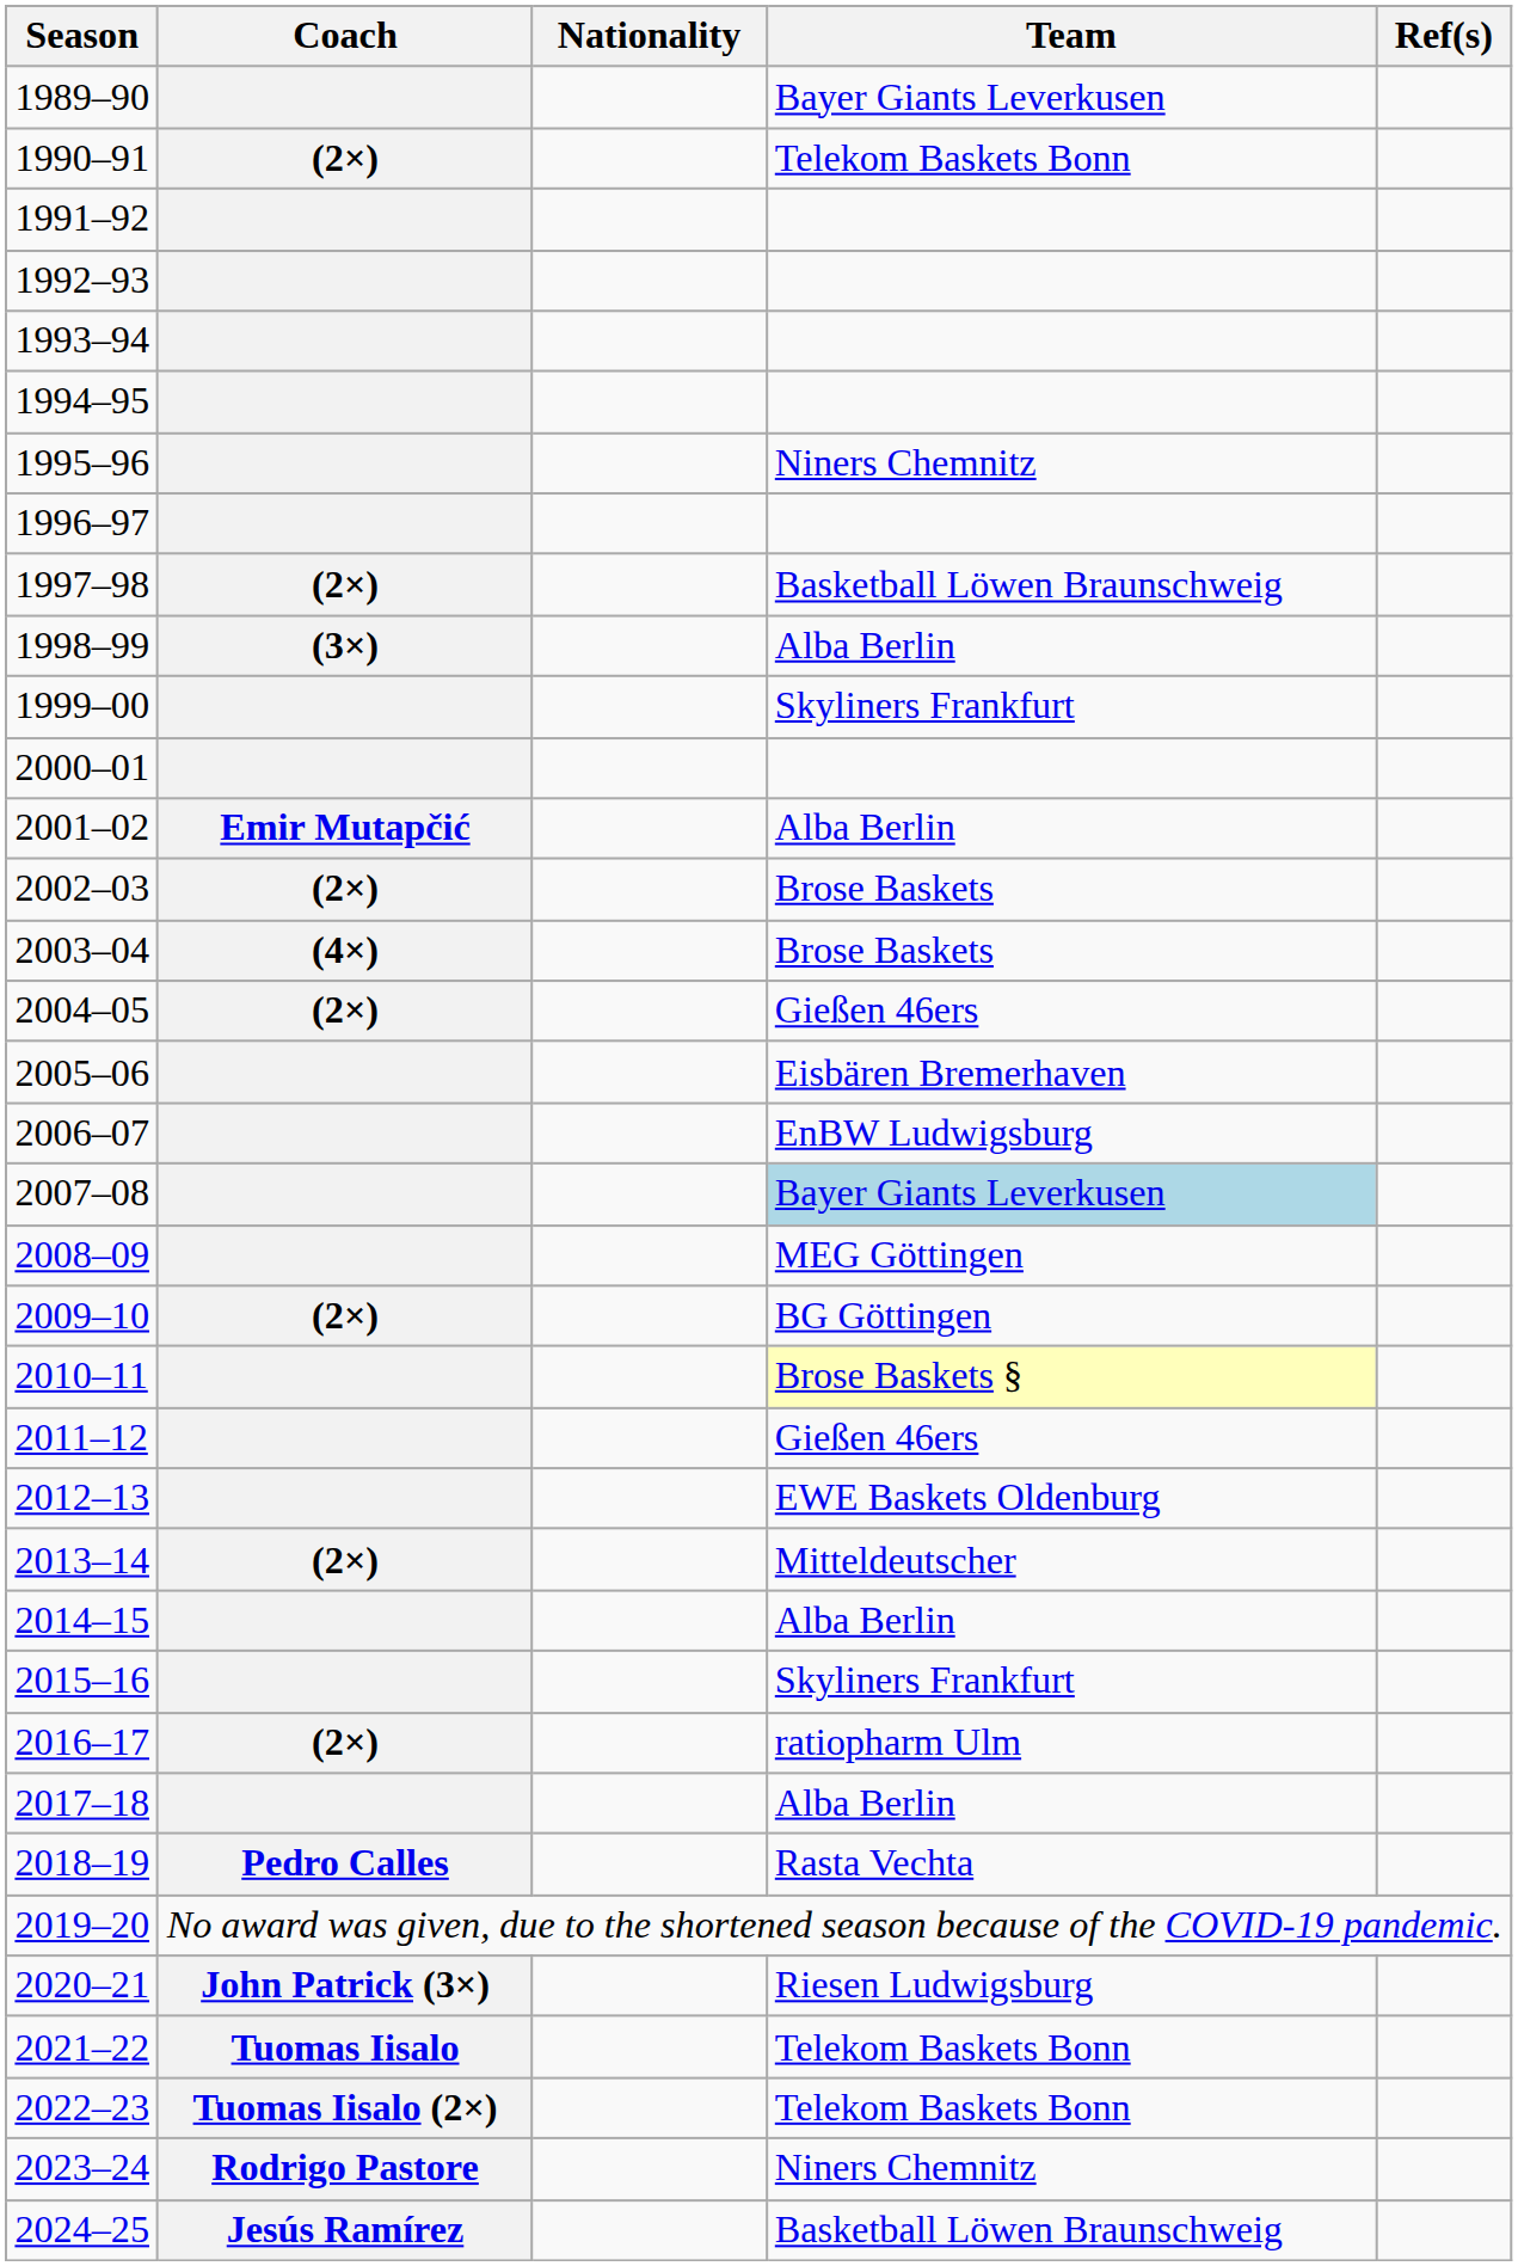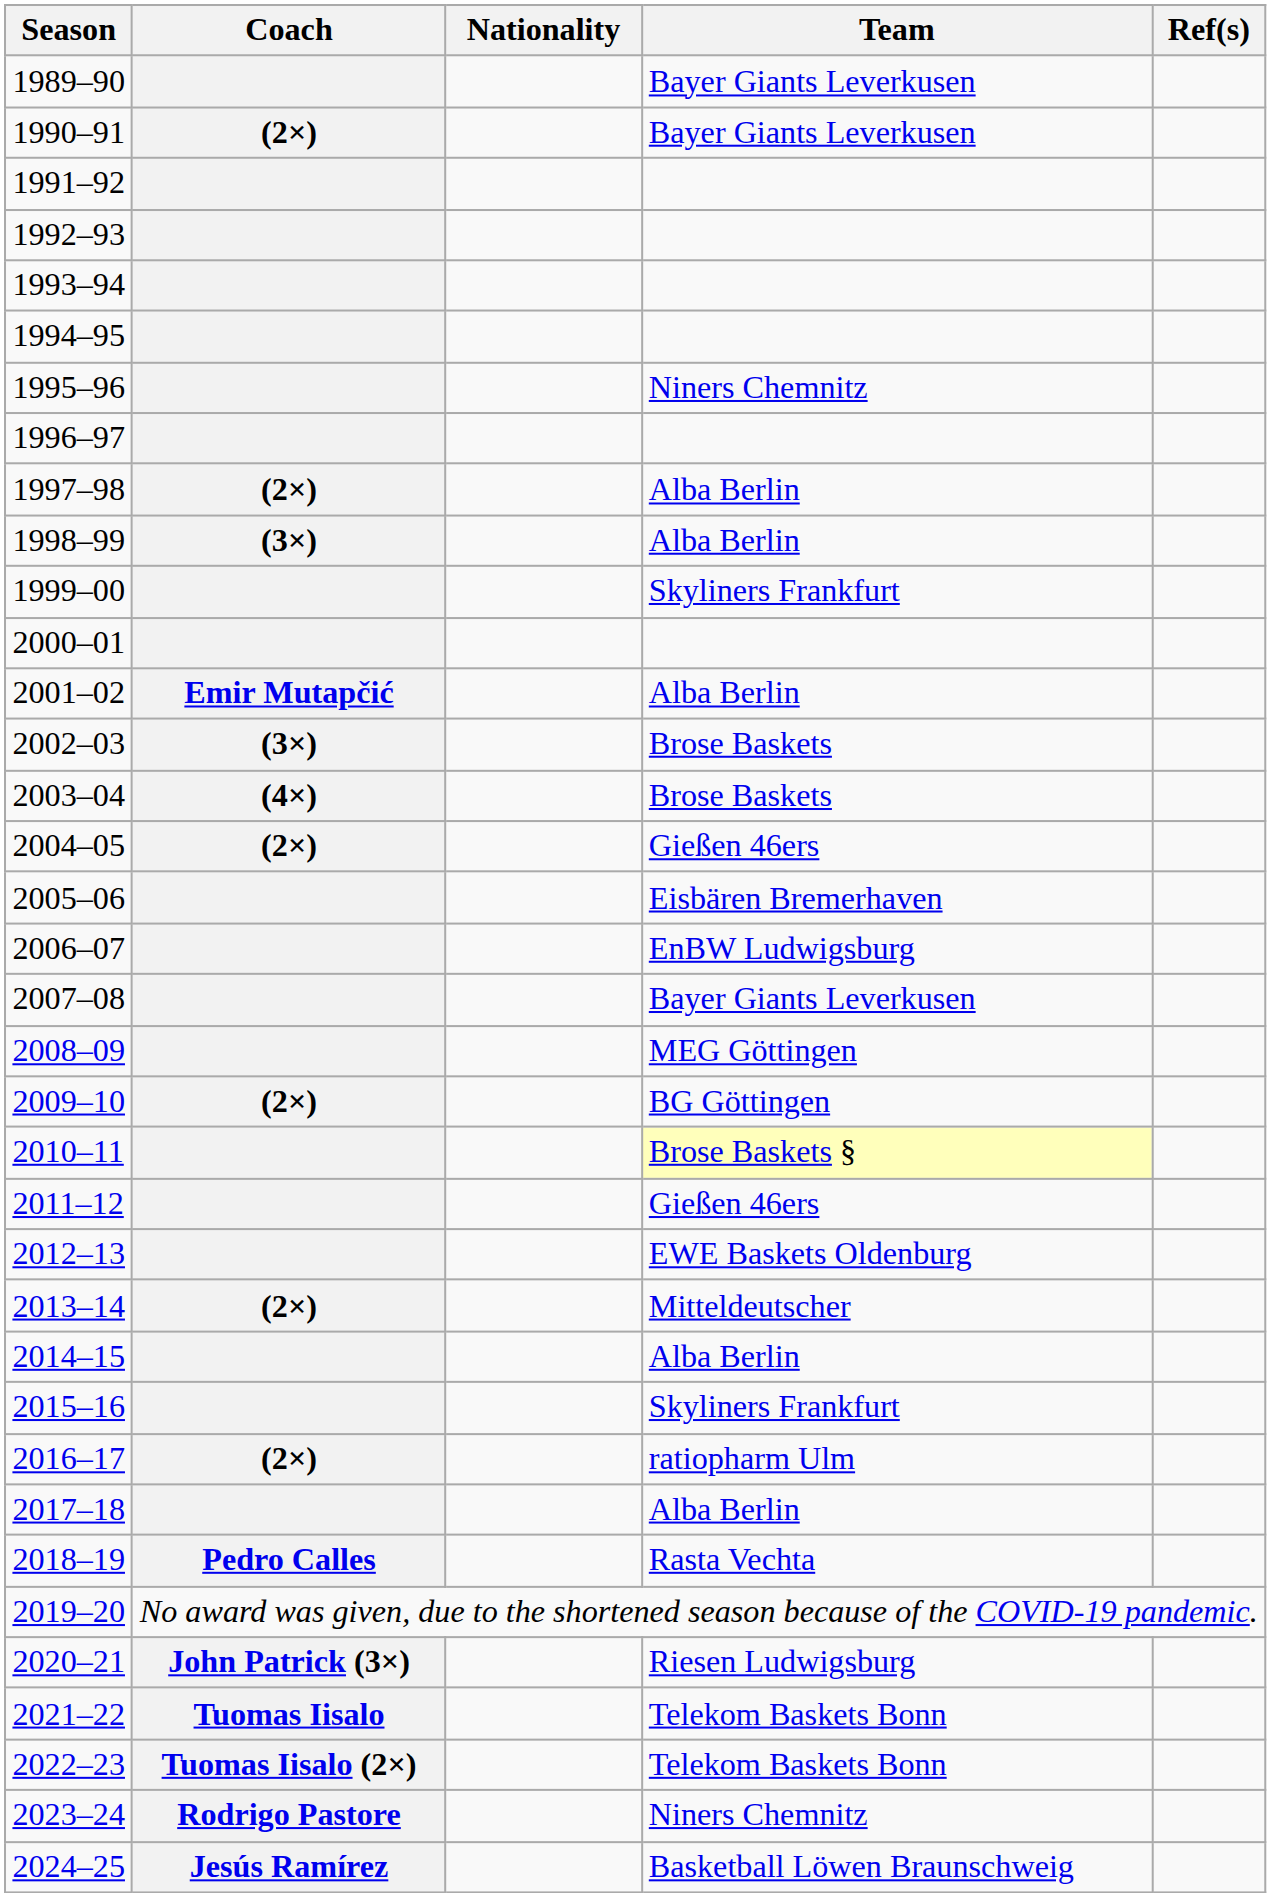 <table class="wikitable plainrowheaders sortable" summary="Season (sortable), Player (sortable), Position (sortable), Team (sortable), and References">
 <tr>
 <th scope="col">Season</th>
 <th scope="col">Coach</th>
 <th scope="col">Nationality</th>
 <th scope="col">Team</th>
 <th scope="col" class="unsortable">Ref(s)</th>
 </tr>
 <tr>
 <td>1989–90</td>
 <th scope="row"></th>
 <td></td>
 <td><a href='#'>Bayer Giants Leverkusen</a></td>
 <td></td>
 </tr>
 <tr>
 <td>1990–91</td>
 <th scope="row"> (2×)</th>
 <td></td>
-<td><a href='#'>Telekom Baskets Bonn</a></td>
+<td><a href='#'>Bayer Giants Leverkusen</a></td>
 <td></td>
 </tr>
 <tr>
 <td>1991–92</td>
 <th scope="row"></th>
 <td></td>
 <td></td>
 <td></td>
 </tr>
 <tr>
 <td>1992–93</td>
 <th scope="row"></th>
 <td></td>
 <td></td>
 <td></td>
 </tr>
 <tr>
 <td>1993–94</td>
 <th scope="row"></th>
 <td></td>
 <td></td>
 <td></td>
 </tr>
 <tr>
 <td>1994–95</td>
 <th scope="row"></th>
 <td></td>
 <td></td>
 <td></td>
 </tr>
 <tr>
 <td>1995–96</td>
 <th scope="row"></th>
 <td></td>
 <td><a href='#'>Niners Chemnitz</a></td>
 <td></td>
 </tr>
 <tr>
 <td>1996–97</td>
 <th scope="row"></th>
 <td></td>
 <td></td>
 <td></td>
 </tr>
 <tr>
 <td>1997–98</td>
 <th scope="row"> (2×)</th>
 <td></td>
-<td><a href='#'>Basketball Löwen Braunschweig</a></td>
+<td><a href='#'>Alba Berlin</a></td>
 <td></td>
 </tr>
 <tr>
 <td>1998–99</td>
 <th scope="row"> (3×)</th>
 <td></td>
 <td><a href='#'>Alba Berlin</a></td>
 <td></td>
 </tr>
 <tr>
 <td>1999–00</td>
 <th scope="row"></th>
 <td></td>
 <td><a href='#'>Skyliners Frankfurt</a></td>
 <td></td>
 </tr>
 <tr>
 <td>2000–01</td>
 <th scope="row"></th>
 <td></td>
 <td></td>
 <td></td>
 </tr>
 <tr>
 <td>2001–02</td>
 <th scope="row"><a href='#'>Emir Mutapčić</a></th>
 <td></td>
 <td><a href='#'>Alba Berlin</a></td>
 <td></td>
 </tr>
 <tr>
 <td>2002–03</td>
-<th scope="row"> (2×)</th>
+<th scope="row"> (3×)</th>
 <td></td>
 <td><a href='#'>Brose Baskets</a></td>
 <td></td>
 </tr>
 <tr>
 <td>2003–04</td>
 <th scope="row"> (4×)</th>
 <td></td>
 <td><a href='#'>Brose Baskets</a></td>
 <td></td>
 </tr>
 <tr>
 <td>2004–05</td>
 <th scope="row"> (2×)</th>
 <td></td>
 <td><a href='#'>Gießen 46ers</a></td>
 <td></td>
 </tr>
 <tr>
 <td>2005–06</td>
 <th scope="row"></th>
 <td></td>
 <td><a href='#'>Eisbären Bremerhaven</a></td>
 <td></td>
 </tr>
 <tr>
 <td>2006–07</td>
 <th scope="row"></th>
 <td></td>
 <td><a href='#'>EnBW Ludwigsburg</a></td>
 <td></td>
 </tr>
 <tr>
 <td>2007–08</td>
 <th scope="row"></th>
 <td></td>
-<td style="background: lightblue;"><a href='#'>Bayer Giants Leverkusen</a></td>
+<td><a href='#'>Bayer Giants Leverkusen</a></td>
 <td></td>
 </tr>
 <tr>
 <td><a href='#'>2008–09</a></td>
 <th scope="row"></th>
 <td></td>
 <td><a href='#'>MEG Göttingen</a></td>
 <td></td>
 </tr>
 <tr>
 <td><a href='#'>2009–10</a></td>
 <th scope="row"> (2×)</th>
 <td></td>
 <td><a href='#'>BG Göttingen</a></td>
 <td align=center></td>
 </tr>
 <tr>
 <td><a href='#'>2010–11</a></td>
 <th scope="row"></th>
 <td></td>
 <td bgcolor=#ffb><a href='#'>Brose Baskets</a> §</td>
 <td align=center></td>
 </tr>
 <tr>
 <td><a href='#'>2011–12</a></td>
 <th scope="row"></th>
 <td></td>
 <td><a href='#'>Gießen 46ers</a></td>
 <td align=center></td>
 </tr>
 <tr>
 <td><a href='#'>2012–13</a></td>
 <th scope="row"></th>
 <td></td>
 <td><a href='#'>EWE Baskets Oldenburg</a></td>
 <td align=center></td>
 </tr>
 <tr>
 <td><a href='#'>2013–14</a></td>
 <th scope="row"> (2×)</th>
 <td></td>
 <td><a href='#'>Mitteldeutscher</a></td>
 <td align=center></td>
 </tr>
 <tr>
 <td><a href='#'>2014–15</a></td>
 <th scope="row"></th>
 <td></td>
 <td><a href='#'>Alba Berlin</a></td>
 <td align=center></td>
 </tr>
 <tr>
 <td><a href='#'>2015–16</a></td>
 <th scope="row"></th>
 <td></td>
 <td><a href='#'>Skyliners Frankfurt</a></td>
 <td align=center></td>
 </tr>
 <tr>
 <td><a href='#'>2016–17</a></td>
 <th scope="row"> (2×)</th>
 <td></td>
 <td><a href='#'>ratiopharm Ulm</a></td>
 <td align=center></td>
 </tr>
 <tr>
 <td><a href='#'>2017–18</a></td>
 <th scope="row"></th>
 <td></td>
 <td><a href='#'>Alba Berlin</a></td>
 <td align=center></td>
 </tr>
 <tr>
 <td><a href='#'>2018–19</a></td>
 <th scope="row"><a href='#'>Pedro Calles</a></th>
 <td></td>
 <td><a href='#'>Rasta Vechta</a></td>
 <td align=center></td>
 </tr>
 <tr>
 <td><a href='#'>2019–20</a></td>
 <td colspan=5 align=center><em>No award was given, due to the shortened season because of the <a href='#'>COVID-19 pandemic</a>.</em></td>
 </tr>
 <tr>
 <td><a href='#'>2020–21</a></td>
 <th scope="row"><a href='#'>John Patrick</a> (3×)</th>
 <td></td>
 <td><a href='#'>Riesen Ludwigsburg</a></td>
 <td align=center></td>
 </tr>
 <tr>
 <td><a href='#'>2021–22</a></td>
 <th scope="row"><a href='#'>Tuomas Iisalo</a></th>
 <td></td>
 <td><a href='#'>Telekom Baskets Bonn</a></td>
 <td align=center></td>
 </tr>
 <tr>
 <td><a href='#'>2022–23</a></td>
 <th scope="row"><a href='#'>Tuomas Iisalo</a> (2×)</th>
 <td></td>
 <td><a href='#'>Telekom Baskets Bonn</a></td>
 <td align=center></td>
 </tr>
 <tr>
 <td><a href='#'>2023–24</a></td>
 <th scope="row"><a href='#'>Rodrigo Pastore</a></th>
 <td></td>
 <td><a href='#'>Niners Chemnitz</a></td>
 <td align=center></td>
 </tr>
 <tr>
 <td><a href='#'>2024–25</a></td>
 <th scope="row"><a href='#'>Jesús Ramírez</a></th>
 <td></td>
 <td><a href='#'>Basketball Löwen Braunschweig</a></td>
 <td align=center></td>
 </tr>
 </table>
